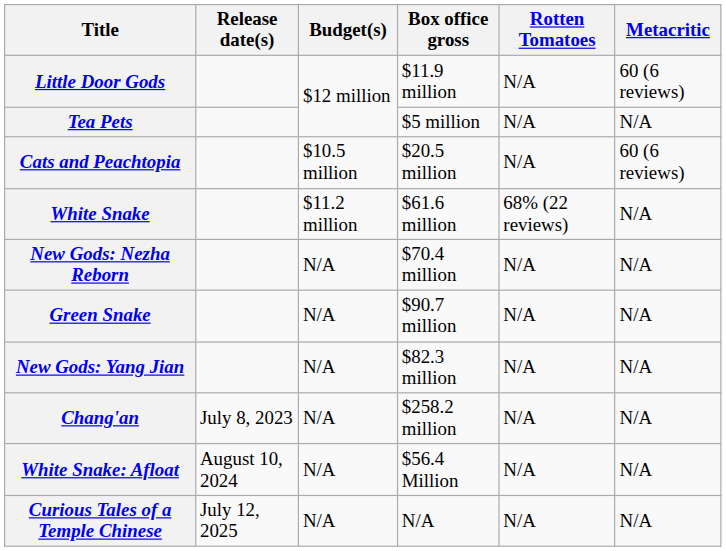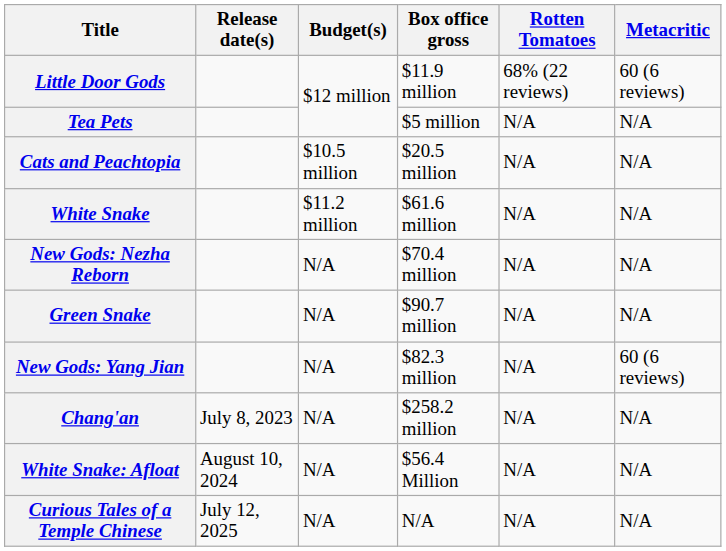 <table class="wikitable sortable">
 <tr>
 <th scope="col">Title</th>
 <th scope="col">Release date(s)</th>
 <th scope="col">Budget(s)</th>
 <th scope="col">Box office gross</th>
 <th scope="col"><a href='#'>Rotten Tomatoes</a></th>
 <th scope="col"><a href='#'>Metacritic</a></th>
 </tr>
 <tr>
 <th scope="row"><em><a href='#'>Little Door Gods</a></em></th>
 <td></td>
 <td rowspan="2">$12 million</td>
 <td>$11.9 million</td>
-<td>N/A</td>
+<td>68% (22 reviews)</td>
 <td>60 (6 reviews)</td>
 </tr>
 <tr>
 <th scope="row"><em><a href='#'>Tea Pets</a></em></th>
 <td></td>
 <td>$5 million</td>
 <td>N/A</td>
 <td>N/A</td>
 </tr>
 <tr>
 <th scope="row"><em><a href='#'>Cats and Peachtopia</a></em></th>
 <td></td>
 <td>$10.5 million</td>
 <td>$20.5 million</td>
 <td>N/A</td>
-<td>60 (6 reviews)</td>
+<td>N/A</td>
 </tr>
 <tr>
 <th scope="row"><em><a href='#'>White Snake</a></em></th>
 <td></td>
 <td>$11.2 million</td>
 <td>$61.6 million</td>
-<td>68% (22 reviews)</td>
+<td>N/A</td>
 <td>N/A</td>
 </tr>
 <tr>
 <th scope="row"><em><a href='#'>New Gods: Nezha Reborn</a></em></th>
 <td></td>
 <td>N/A</td>
 <td>$70.4 million</td>
 <td>N/A</td>
 <td>N/A</td>
 </tr>
 <tr>
 <th scope="row"><em><a href='#'>Green Snake</a></em></th>
 <td></td>
 <td>N/A</td>
 <td>$90.7 million</td>
 <td>N/A</td>
 <td>N/A</td>
 </tr>
 <tr>
 <th scope="row"><em><a href='#'>New Gods: Yang Jian</a></em></th>
 <td></td>
 <td>N/A</td>
 <td>$82.3 million</td>
 <td>N/A</td>
-<td>N/A</td>
+<td>60 (6 reviews)</td>
 </tr>
 <tr>
 <th><em><a href='#'>Chang'an</a></em></th>
 <td>July 8, 2023</td>
 <td>N/A</td>
 <td>$258.2 million</td>
 <td>N/A</td>
 <td>N/A</td>
 </tr>
 <tr>
 <th scope="row"><em><a href='#'>White Snake: Afloat</a></em></th>
 <td>August 10, 2024</td>
 <td>N/A</td>
 <td>$56.4 Million</td>
 <td>N/A</td>
 <td>N/A</td>
 </tr>
 <tr>
 <th><em><a href='#'>Curious Tales of a Temple Chinese</a></em></th>
 <td>July 12, 2025</td>
 <td>N/A</td>
 <td>N/A</td>
 <td>N/A</td>
 <td>N/A</td>
 </tr>
 </table>
